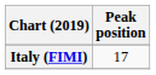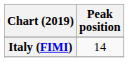 <table class="wikitable sortable plainrowheaders" style="text-align:center">
 <tr>
 <th scope="col">Chart (2019)</th>
 <th scope="col">Peak<br>position</th>
 </tr>
 <tr>
 </tr>
 <tr>
 <th scope="row">Italy (<a href='#'>FIMI</a>)<br></th>
-<td>17</td>
+<td>14</td>
 </tr>
 <tr>
 </tr>
 <tr>
 </tr>
 <tr>
 </tr>
 <tr>
 </tr>
 </table>
